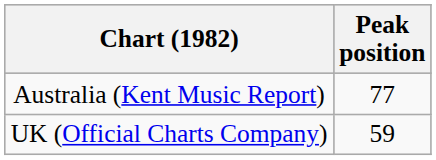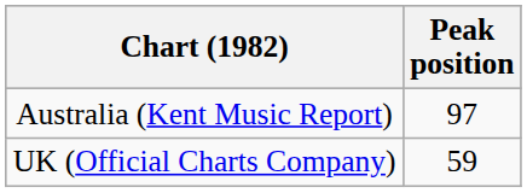 <table class="wikitable sortable plainrowheaders" style="text-align:center">
 <tr>
 <th scope="col">Chart (1982)</th>
 <th scope="col">Peak<br> position</th>
 </tr>
 <tr>
 <td>Australia (<a href='#'>Kent Music Report</a>)</td>
-<td align="center">77</td>
+<td align="center">97</td>
 </tr>
 <tr>
 <td align="left">UK (<a href='#'>Official Charts Company</a>)</td>
 <td align="center">59</td>
 </tr>
 </table>
